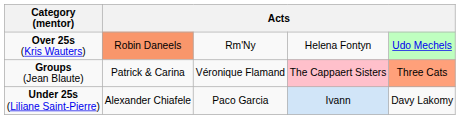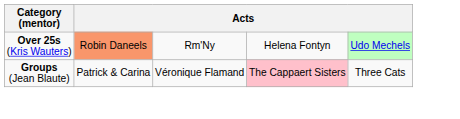 <table class="wikitable" style="font-size:90%; text-align:center">
 <tr>
 <th>Category <br>(mentor)</th>
 <th colspan="4">Acts</th>
 </tr>
 <tr>
 <td><strong>Over 25s</strong> <br>(<a href='#'>Kris Wauters</a>)</td>
 <td style="background:#F9966B">Robin Daneels</td>
 <td>Rm'Ny</td>
 <td>Helena Fontyn</td>
 <td style="background:#BFFFC0"><a href='#'>Udo Mechels</a></td>
 </tr>
 <tr>
 <td><strong>Groups</strong> <br>(Jean Blaute)</td>
 <td>Patrick & Carina</td>
 <td>Véronique Flamand</td>
 <td style="background:#FFC0CB">The Cappaert Sisters</td>
-<td style="background: lightsalmon;">Three Cats</td>
-</tr>
-<tr>
-<td><strong>Under 25s </strong> <br>(<a href='#'>Liliane Saint-Pierre</a>)</td>
-<td>Alexander Chiafele</td>
-<td>Paco Garcia</td>
-<td style="background:#d1e5f8">Ivann</td>
-<td>Davy Lakomy</td>
+<td>Three Cats</td>
 </tr>
 </table>
